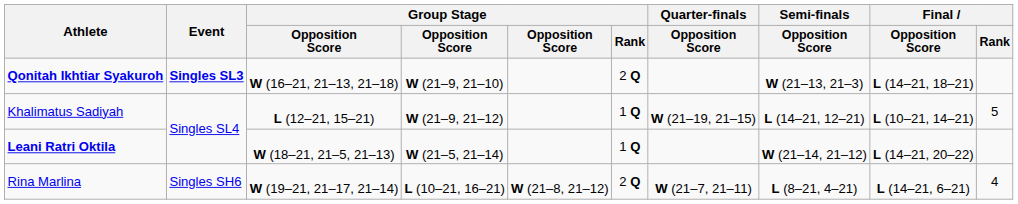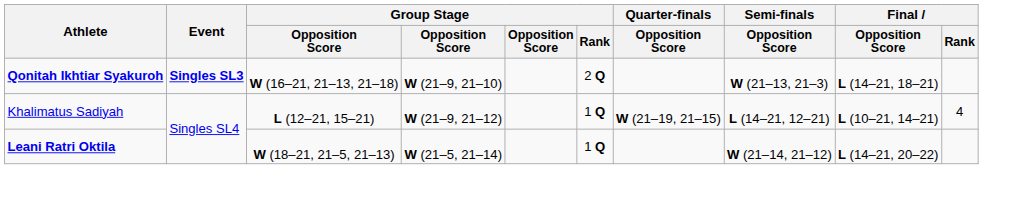 <table class="wikitable" style="font-size:90%; text-align:center">
 <tr>
 <th rowspan=2>Athlete</th>
 <th rowspan=2>Event</th>
 <th colspan=4>Group Stage</th>
 <th>Quarter-finals</th>
 <th>Semi-finals</th>
 <th colspan=2>Final / </th>
 </tr>
 <tr style="font-size:95%">
 <th>Opposition<br>Score</th>
 <th>Opposition<br>Score</th>
 <th>Opposition<br>Score</th>
 <th>Rank</th>
 <th>Opposition<br>Score</th>
 <th>Opposition<br>Score</th>
 <th>Opposition<br>Score</th>
 <th>Rank</th>
 </tr>
 <tr>
 <td align=left><strong><a href='#'>Qonitah Ikhtiar Syakuroh</a></strong></td>
 <td align=left><strong><a href='#'>Singles SL3</a></strong></td>
 <td><br><strong>W</strong> (16–21, 21–13, 21–18)</td>
 <td><br><strong>W</strong> (21–9, 21–10)</td>
 <td></td>
 <td>2 <strong>Q</strong></td>
 <td></td>
 <td><br><strong>W</strong> (21–13, 21–3)</td>
 <td><br><strong>L</strong> (14–21, 18–21)</td>
 <td></td>
 </tr>
 <tr>
 <td align=left><a href='#'>Khalimatus Sadiyah</a></td>
 <td align=left rowspan=2><a href='#'>Singles SL4</a></td>
 <td><br><strong>L</strong> (12–21, 15–21)</td>
 <td><br><strong>W</strong> (21–9, 21–12)</td>
 <td></td>
 <td>1 <strong>Q</strong></td>
 <td><br><strong>W</strong> (21–19, 21–15)</td>
 <td><br><strong>L</strong> (14–21, 12–21)</td>
 <td><br><strong>L</strong> (10–21, 14–21)</td>
-<td>5</td>
+<td>4</td>
 </tr>
 <tr>
 <td align=left><strong><a href='#'>Leani Ratri Oktila</a></strong></td>
 <td><br><strong>W</strong> (18–21, 21–5, 21–13)</td>
 <td><br><strong>W</strong> (21–5, 21–14)</td>
 <td></td>
 <td>1 <strong>Q</strong></td>
 <td></td>
 <td><br><strong>W</strong> (21–14, 21–12)</td>
 <td><br><strong>L</strong> (14–21, 20–22)</td>
 <td></td>
 </tr>
-<tr>
-<td align=left><a href='#'>Rina Marlina</a></td>
-<td align=left><a href='#'>Singles SH6</a></td>
-<td><br><strong>W</strong> (19–21, 21–17, 21–14)</td>
-<td><br><strong>L</strong> (10–21, 16–21)</td>
-<td><br><strong>W</strong> (21–8, 21–12)</td>
-<td>2 <strong>Q</strong></td>
-<td><br><strong>W</strong> (21–7, 21–11)</td>
-<td><br><strong>L</strong> (8–21, 4–21)</td>
-<td><br><strong>L</strong> (14–21, 6–21)</td>
-<td>4</td>
-</tr>
 </table>
